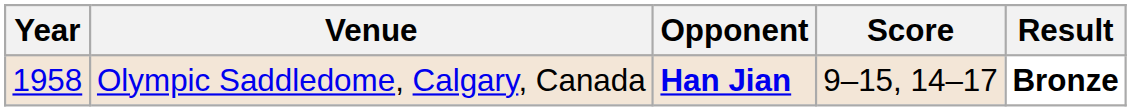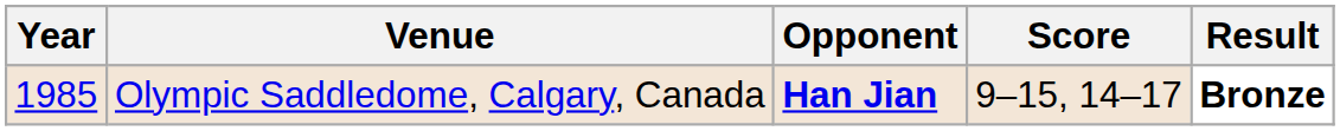 <table class="sortable wikitable" style="font-size: 90%;">
 <tr>
 <th>Year</th>
 <th>Venue</th>
 <th>Opponent</th>
 <th>Score</th>
 <th>Result</th>
 </tr>
 <tr style="background:#F3E6D7">
-<td align="center"><a href='#'>1958</a></td>
+<td align="center"><a href='#'>1985</a></td>
 <td align="left"><a href='#'>Olympic Saddledome</a>, <a href='#'>Calgary</a>, Canada</td>
 <td align="left"><strong> <a href='#'>Han Jian</a></strong></td>
 <td align="left">9–15, 14–17</td>
 <td style="text-align:left; background:white"> <strong>Bronze</strong></td>
 </tr>
 </table>
